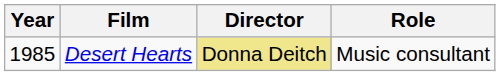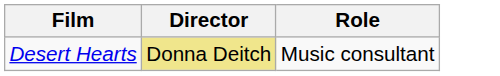 <table class="wikitable">
 <tr>
-<th>Year</th>
 <th>Film</th>
 <th>Director</th>
 <th>Role</th>
 </tr>
 <tr>
-<td>1985</td>
 <td><em><a href='#'>Desert Hearts</a></em></td>
 <td style="background: khaki;">Donna Deitch</td>
 <td>Music consultant</td>
 </tr>
 </table>
